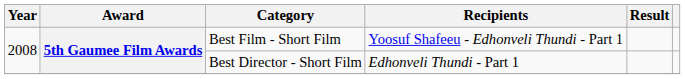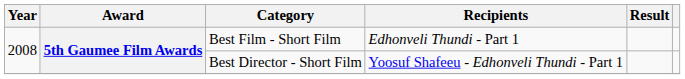 <table class="wikitable plainrowheaders sortable">
 <tr>
 <th scope="col">Year</th>
 <th scope="col">Award</th>
 <th scope="col">Category</th>
 <th scope="col">Recipients</th>
 <th scope="col">Result</th>
 <th scope="col" class="unsortable"></th>
 </tr>
 <tr>
 <td rowspan="2">2008</td>
 <th scope="row" rowspan="2"><a href='#'>5th Gaumee Film Awards</a></th>
 <td>Best Film - Short Film</td>
-<td><a href='#'>Yoosuf Shafeeu</a> - <em>Edhonveli Thundi</em> - Part 1</td>
+<td><em>Edhonveli Thundi</em> - Part 1</td>
 <td></td>
 <td style="text-align:center;"></td>
 </tr>
 <tr>
 <td>Best Director - Short Film</td>
-<td><em>Edhonveli Thundi</em> - Part 1</td>
+<td><a href='#'>Yoosuf Shafeeu</a> - <em>Edhonveli Thundi</em> - Part 1</td>
 <td></td>
 <td style="text-align:center;"></td>
 </tr>
 <tr>
 </tr>
 </table>
